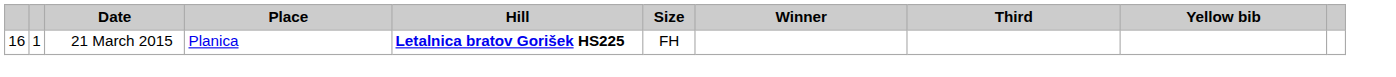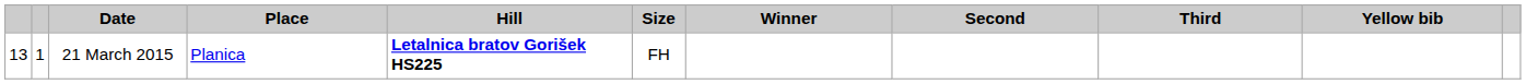 <table class="wikitable plainrowheaders" style="background:#fff; font-size:86%; line-height:16px; border:grey solid 1px; border-collapse:collapse;">
 <tr style="background:#ccc; text-align:center;">
 <th scope="col" style="background:#ccc; width=20 px;"></th>
 <th scope="col" style="background:#ccc; width=30 px;"></th>
 <th scope="col" style="background:#ccc; width:120px;">Date</th>
 <th scope="col" style="background:#ccc; width:180px;">Place</th>
 <th scope="col" style="background:#ccc; width:220px;">Hill</th>
 <th scope="col" style="background:#ccc; width:40px;">Size</th>
 <th scope="col" style="background:#ccc; width:185px;">Winner</th>
+<th scope="col" style="background:#ccc; width:185px;">Second</th>
 <th scope="col" style="background:#ccc; width:185px;">Third</th>
 <th scope="col" style="background:#ccc; width:180px;">Yellow bib</th>
 <th scope="col" style="background:#ccc; width:10px;"></th>
 </tr>
 <tr>
-<td align=center>16</td>
+<td align=center>13</td>
 <td align=center>1</td>
 <td align=right><small></small> 21 March 2015  </td>
 <td> <a href='#'>Planica</a></td>
 <td><strong><a href='#'>Letalnica bratov Gorišek</a> HS225</strong></td>
 <td align=center>FH</td>
 <td></td>
 <td></td>
 <td></td>
 <td></td>
+<td></td>
 </tr>
 </table>
